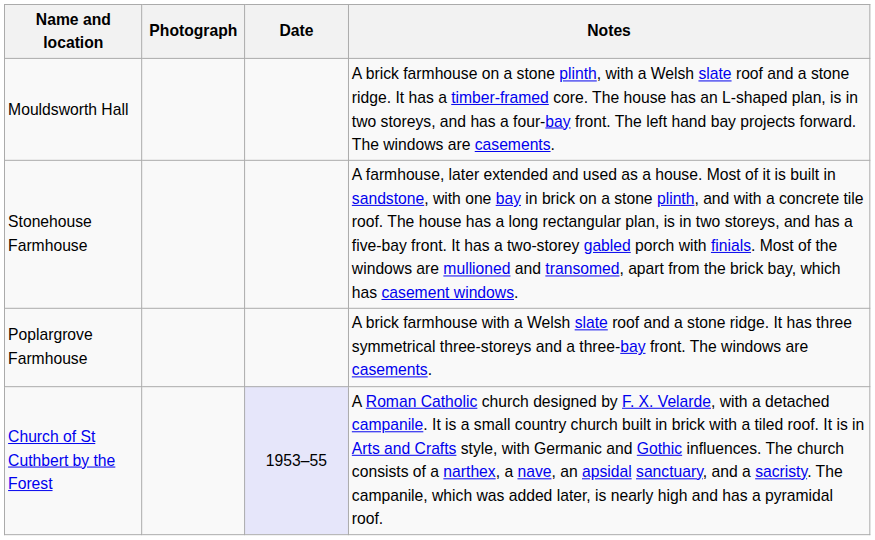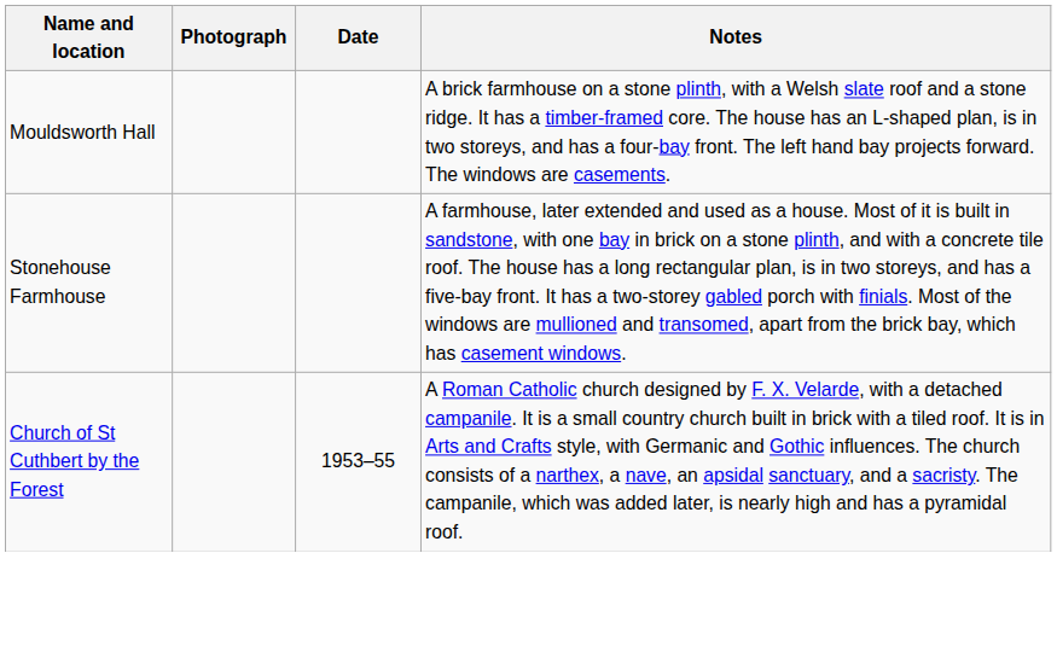 <table class="wikitable sortable plainrowheaders" style="width:100%;border:0px;text-align:left;line-height:150%;">
 <tr>
 <th scope="col" style="width:150px">Name and location</th>
 <th scope="col" style="width:100px" class="unsortable">Photograph</th>
 <th scope="col" style="width:120px">Date</th>
 <th scope="col" style="width:700px" class="unsortable">Notes</th>
 </tr>
 <tr>
 <td>Mouldsworth Hall<br><small></small></td>
 <td></td>
 <td align="center"></td>
 <td>A brick farmhouse on a stone <a href='#'>plinth</a>, with a Welsh <a href='#'>slate</a> roof and a stone ridge. It has a <a href='#'>timber-framed</a> core. The house has an L-shaped plan, is in two storeys, and has a four-<a href='#'>bay</a> front. The left hand bay projects forward. The windows are <a href='#'>casements</a>.</td>
 </tr>
 <tr>
 <td>Stonehouse Farmhouse<br><small></small></td>
 <td></td>
 <td align="center"></td>
 <td>A farmhouse, later extended and used as a house. Most of it is built in <a href='#'>sandstone</a>, with one <a href='#'>bay</a> in brick on a stone <a href='#'>plinth</a>, and with a concrete tile roof. The house has a long rectangular plan, is in two storeys, and has a five-bay front. It has a two-storey <a href='#'>gabled</a> porch with <a href='#'>finials</a>. Most of the windows are <a href='#'>mullioned</a> and <a href='#'>transomed</a>, apart from the brick bay, which has <a href='#'>casement windows</a>.</td>
 </tr>
 <tr>
-<td>Poplargrove Farmhouse<br><small></small></td>
-<td></td>
-<td align="center"></td>
-<td>A brick farmhouse with a Welsh <a href='#'>slate</a> roof and a stone ridge. It has three symmetrical three-storeys and a three-<a href='#'>bay</a> front. The windows are <a href='#'>casements</a>.</td>
-</tr>
-<tr>
 <td><a href='#'>Church of St Cuthbert by the Forest</a><br><small></small></td>
 <td></td>
-<td align="center" style="background: lavender;">1953–55</td>
+<td align="center">1953–55</td>
 <td>A <a href='#'>Roman Catholic</a> church designed by <a href='#'>F. X. Velarde</a>, with a detached <a href='#'>campanile</a>. It is a small country church built in brick with a tiled roof. It is in <a href='#'>Arts and Crafts</a> style, with Germanic and <a href='#'>Gothic</a> influences. The church consists of a <a href='#'>narthex</a>, a <a href='#'>nave</a>, an <a href='#'>apsidal</a> <a href='#'>sanctuary</a>, and a <a href='#'>sacristy</a>. The campanile, which was added later, is nearly  high and has a pyramidal roof.</td>
 </tr>
 <tr>
 </tr>
 </table>
